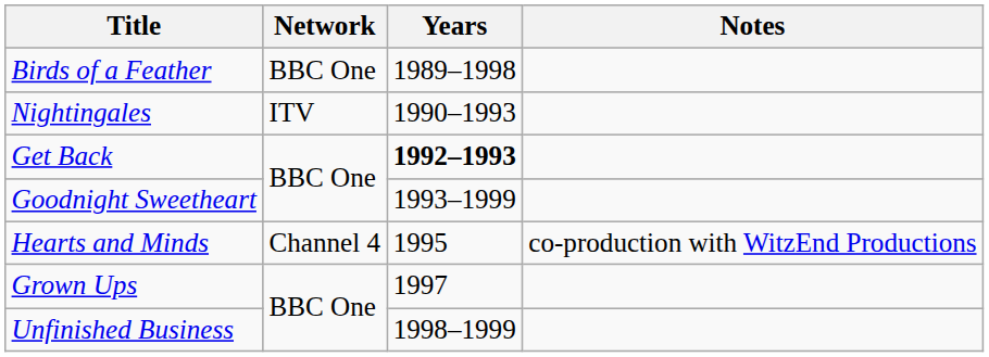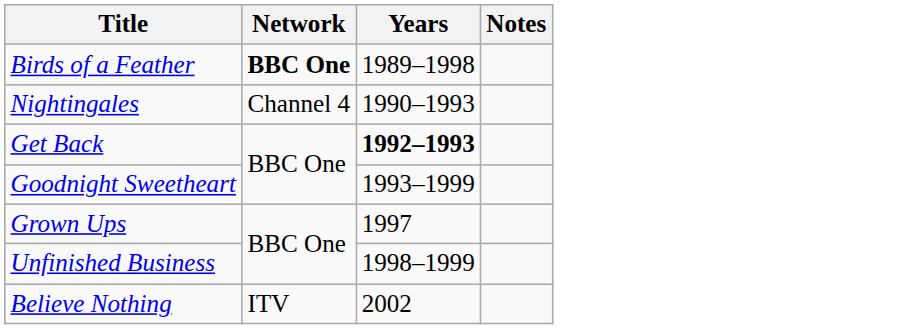 <table class="wikitable sortable">
 <tr>
 <th>Title</th>
 <th>Network</th>
 <th>Years</th>
 <th>Notes</th>
 </tr>
 <tr>
 <td><em><a href='#'>Birds of a Feather</a></em></td>
-<td>BBC One</td>
+<td><strong>BBC One</strong></td>
 <td>1989–1998</td>
 <td></td>
 </tr>
 <tr>
 <td><em><a href='#'>Nightingales</a></em></td>
-<td>ITV</td>
+<td>Channel 4</td>
 <td>1990–1993</td>
 <td></td>
 </tr>
 <tr>
 <td><em><a href='#'>Get Back</a></em></td>
 <td rowspan="2">BBC One</td>
 <td><strong>1992–1993</strong></td>
 <td></td>
 </tr>
 <tr>
 <td><em><a href='#'>Goodnight Sweetheart</a></em></td>
 <td>1993–1999</td>
 <td></td>
 </tr>
 <tr>
-<td><em><a href='#'>Hearts and Minds</a></em></td>
-<td>Channel 4</td>
-<td>1995</td>
-<td>co-production with <a href='#'>WitzEnd Productions</a></td>
-</tr>
-<tr>
 <td><em><a href='#'>Grown Ups</a></em></td>
 <td rowspan="2">BBC One</td>
 <td>1997</td>
 <td></td>
 </tr>
 <tr>
 <td><em><a href='#'>Unfinished Business</a></em></td>
 <td>1998–1999</td>
 <td></td>
 </tr>
+<tr>
+<td><em><a href='#'>Believe Nothing</a></em></td>
+<td>ITV</td>
+<td>2002</td>
+<td></td>
+</tr>
 </table>
